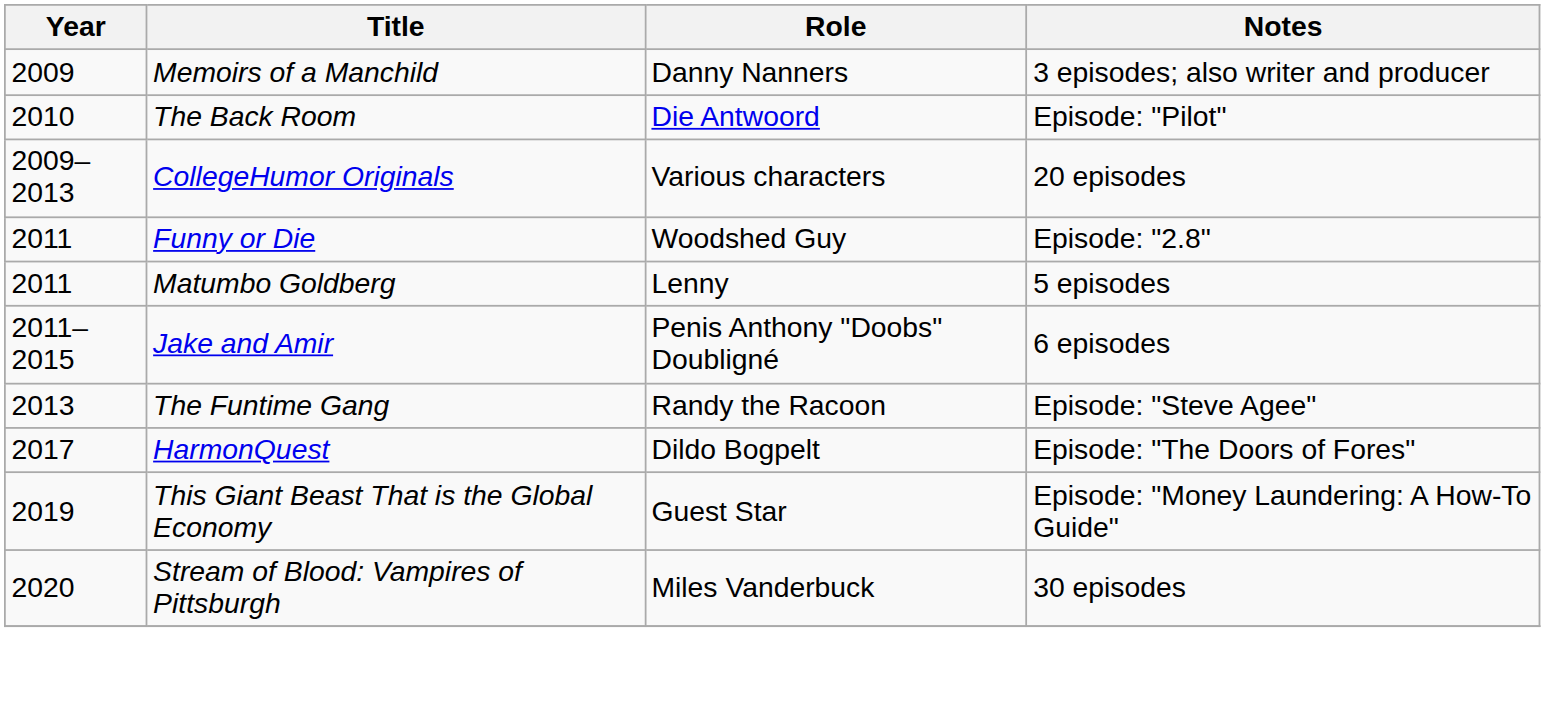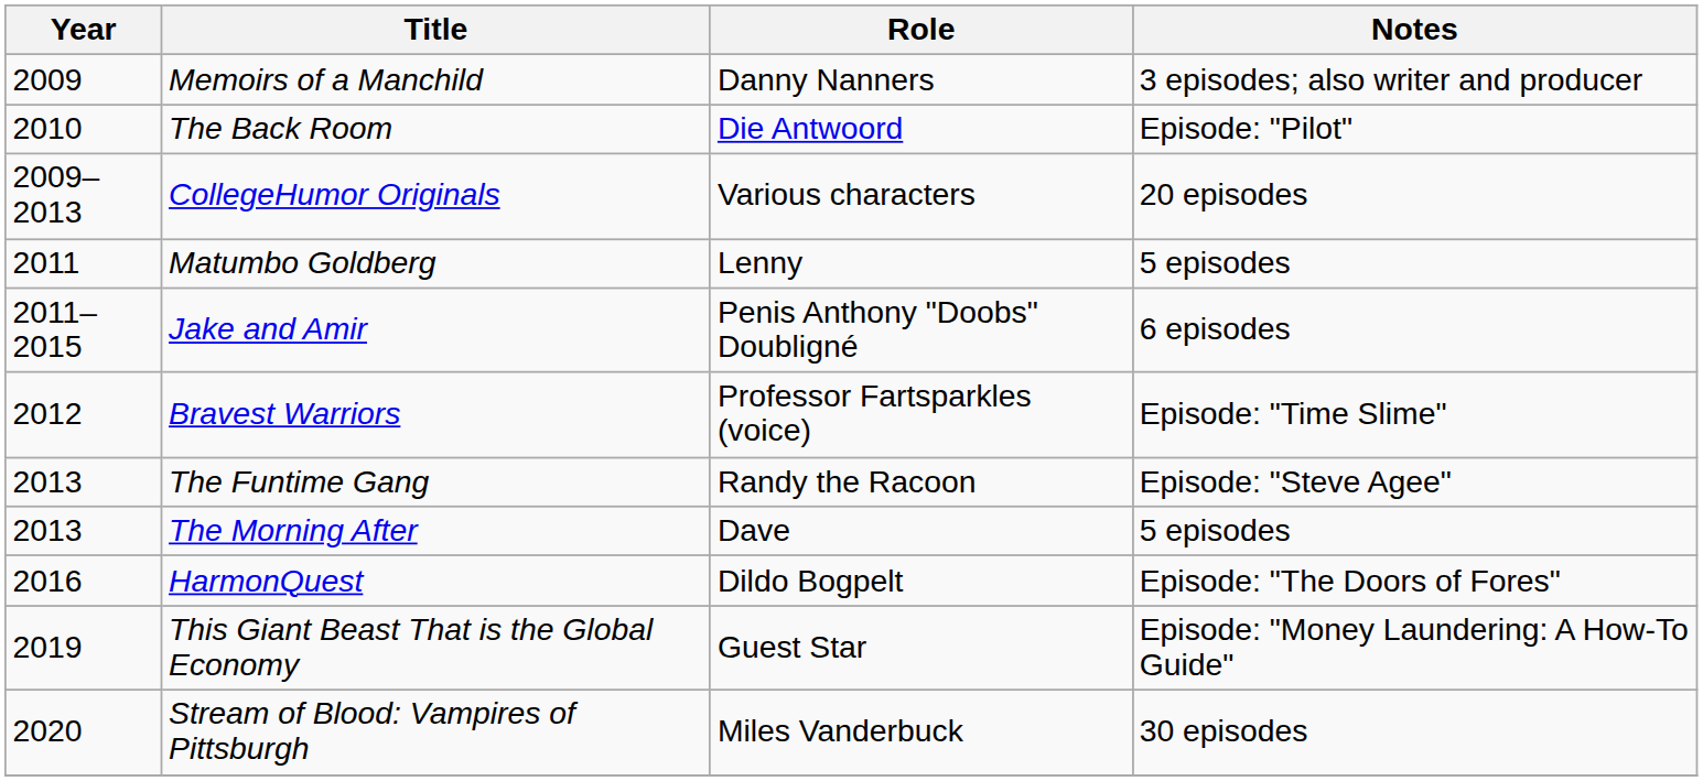 <table class="wikitable sortable">
 <tr>
 <th>Year</th>
 <th>Title</th>
 <th>Role</th>
 <th class="unsortable">Notes</th>
 </tr>
 <tr>
 <td>2009</td>
 <td><em>Memoirs of a Manchild</em></td>
 <td>Danny Nanners</td>
 <td>3 episodes; also writer and producer</td>
 </tr>
 <tr>
 <td>2010</td>
 <td><em>The Back Room</em></td>
 <td><a href='#'>Die Antwoord</a></td>
 <td>Episode: "Pilot"</td>
 </tr>
 <tr>
 <td>2009–2013</td>
 <td><em><a href='#'>CollegeHumor Originals</a></em></td>
 <td>Various characters</td>
 <td>20 episodes</td>
 </tr>
 <tr>
 <td>2011</td>
-<td><em><a href='#'>Funny or Die</a></em></td>
-<td>Woodshed Guy</td>
-<td>Episode: "2.8"</td>
-</tr>
-<tr>
-<td>2011</td>
 <td><em>Matumbo Goldberg</em></td>
 <td>Lenny</td>
 <td>5 episodes</td>
 </tr>
 <tr>
 <td>2011–2015</td>
 <td><em><a href='#'>Jake and Amir</a></em></td>
 <td>Penis Anthony "Doobs" Doubligné</td>
 <td>6 episodes</td>
 </tr>
 <tr>
+<td>2012</td>
+<td><em><a href='#'>Bravest Warriors</a></em></td>
+<td>Professor Fartsparkles (voice)</td>
+<td>Episode: "Time Slime"</td>
+</tr>
+<tr>
 <td>2013</td>
 <td><em>The Funtime Gang</em></td>
 <td>Randy the Racoon</td>
 <td>Episode: "Steve Agee"</td>
 </tr>
 <tr>
-<td>2017</td>
+<td>2013</td>
+<td><em><a href='#'>The Morning After</a></em></td>
+<td>Dave</td>
+<td>5 episodes</td>
+</tr>
+<tr>
+<td>2016</td>
 <td><em><a href='#'>HarmonQuest</a></em></td>
 <td>Dildo Bogpelt</td>
 <td>Episode: "The Doors of Fores"</td>
 </tr>
 <tr>
 <td>2019</td>
 <td><em>This Giant Beast That is the Global Economy</em></td>
 <td>Guest Star</td>
 <td>Episode: "Money Laundering: A How-To Guide"</td>
 </tr>
 <tr>
 <td>2020</td>
 <td><em>Stream of Blood: Vampires of Pittsburgh</em></td>
 <td>Miles Vanderbuck</td>
 <td>30 episodes</td>
 </tr>
 <tr>
 </tr>
 </table>
